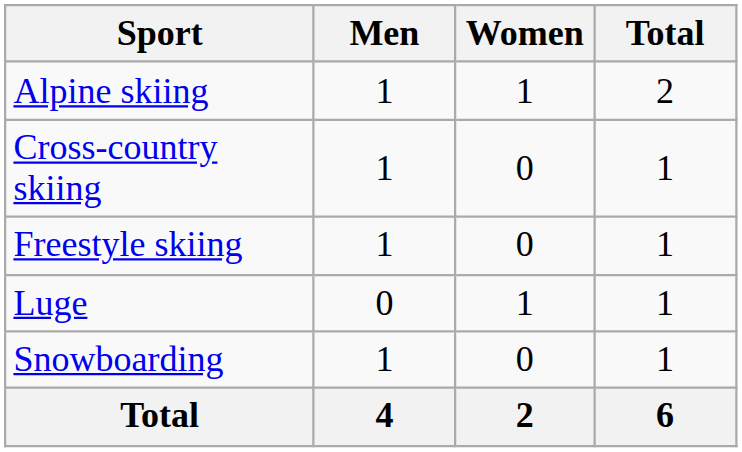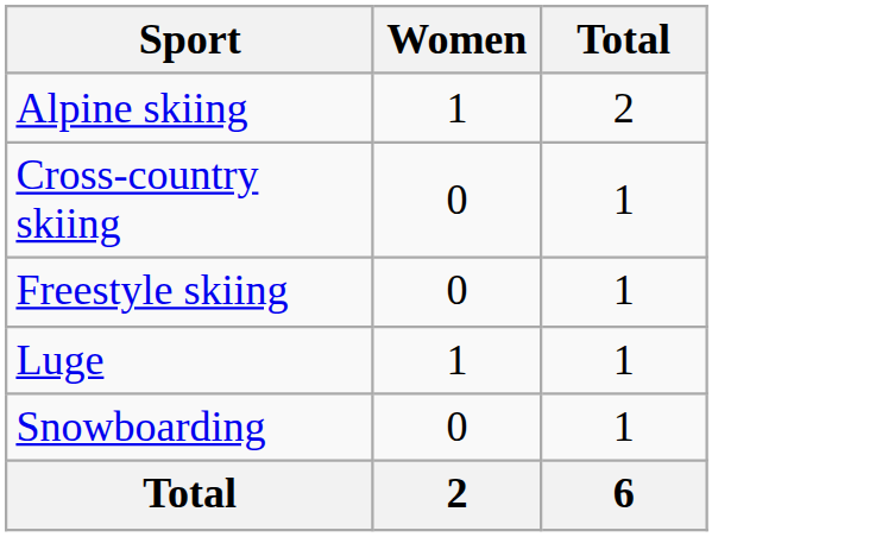 <table class="wikitable sortable" style="text-align:center;">
 <tr>
 <th width=130>Sport</th>
-<th width=55>Men</th>
 <th width=55>Women</th>
 <th width=55>Total</th>
 </tr>
 <tr>
 <td align=left><a href='#'>Alpine skiing</a></td>
 <td>1</td>
-<td>1</td>
 <td>2</td>
 </tr>
 <tr>
 <td align=left><a href='#'>Cross-country skiing</a></td>
-<td>1</td>
 <td>0</td>
 <td>1</td>
 </tr>
 <tr>
 <td align=left><a href='#'>Freestyle skiing</a></td>
-<td>1</td>
 <td>0</td>
 <td>1</td>
 </tr>
 <tr>
 <td align=left><a href='#'>Luge</a></td>
-<td>0</td>
 <td>1</td>
 <td>1</td>
 </tr>
 <tr>
 <td align=left><a href='#'>Snowboarding</a></td>
-<td>1</td>
 <td>0</td>
 <td>1</td>
 </tr>
 <tr>
 <th>Total</th>
-<th>4</th>
 <th>2</th>
 <th>6</th>
 </tr>
 </table>
